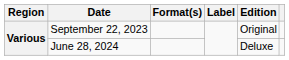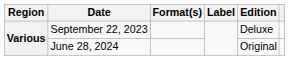 <table class="wikitable plainrowheaders">
 <tr>
 <th scope="col">Region</th>
 <th scope="col">Date</th>
 <th scope="col">Format(s)</th>
 <th scope="col">Label</th>
 <th scope="col">Edition</th>
 <th scope="col"></th>
 </tr>
 <tr>
 <th rowspan="2" scope="row">Various</th>
 <td>September 22, 2023</td>
 <td></td>
 <td rowspan="2"></td>
-<td>Original</td>
+<td>Deluxe</td>
 <td align="center"></td>
 </tr>
 <tr>
 <td>June 28, 2024</td>
 <td></td>
-<td>Deluxe</td>
+<td>Original</td>
 <td align="center"></td>
 </tr>
 </table>
